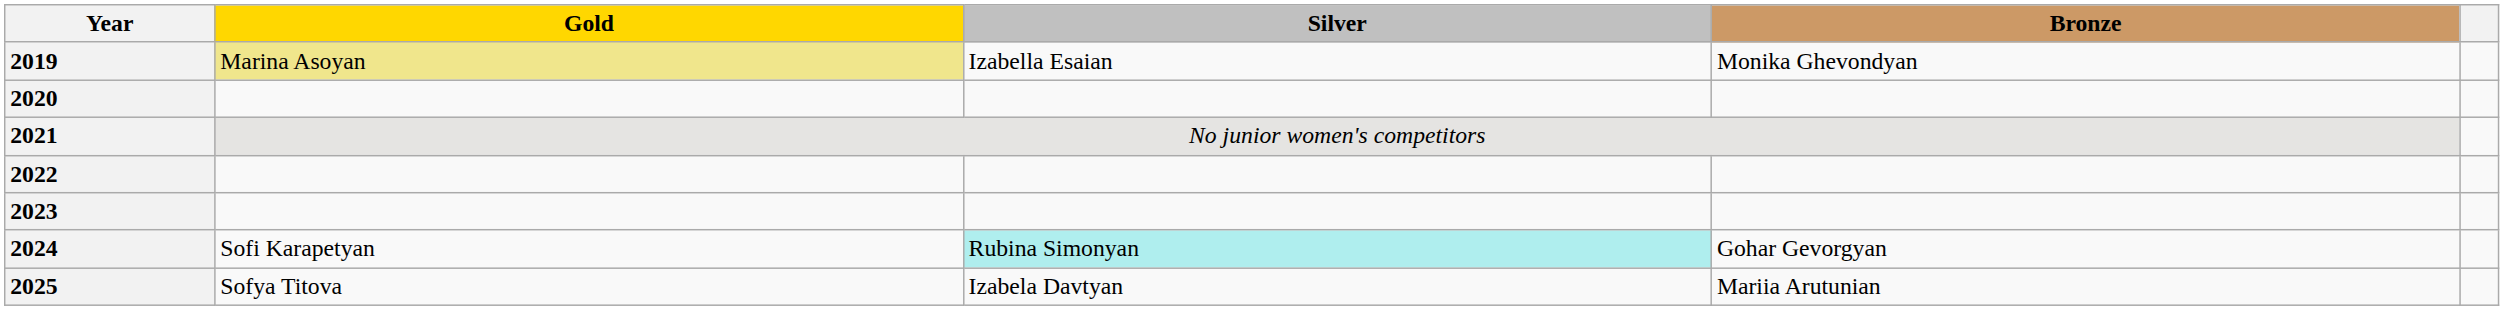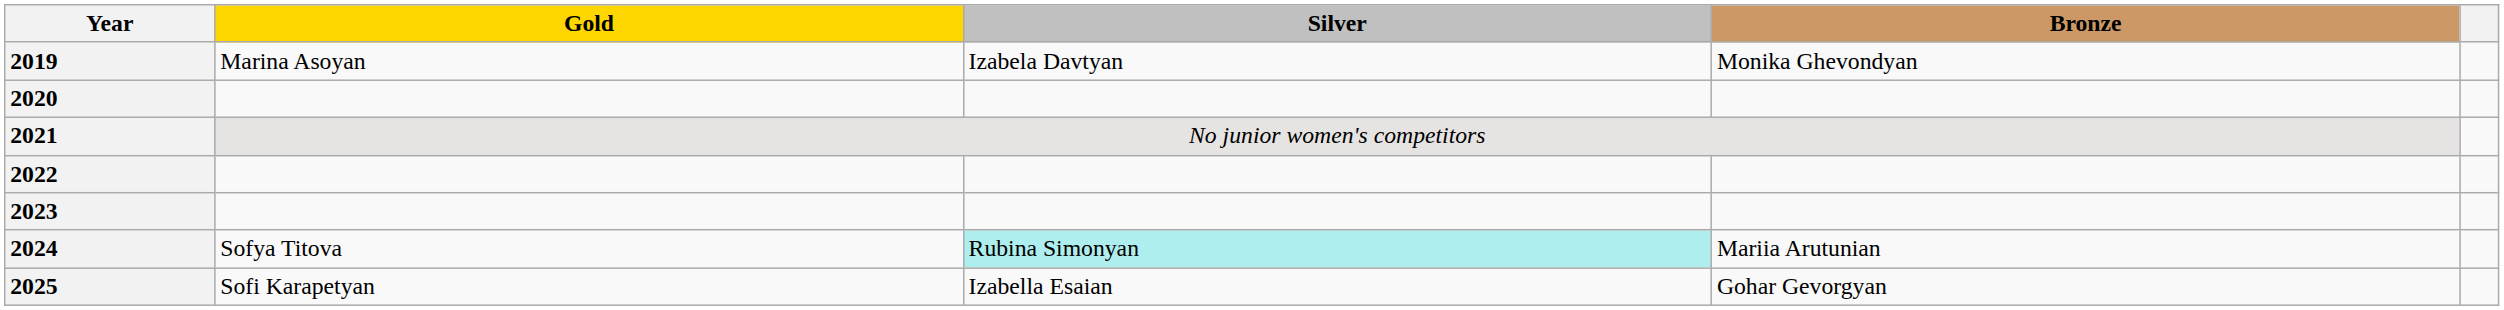 <table class="wikitable unsortable" style="text-align:left; width:85%">
 <tr>
 <th scope="col" style="text-align:center">Year</th>
 <th scope="col" style="text-align:center; width:30%; background:gold">Gold</th>
 <th scope="col" style="text-align:center; width:30%; background:silver">Silver</th>
 <th scope="col" style="text-align:center; width:30%; background:#c96">Bronze</th>
 <th scope="col" style="text-align:center"></th>
 </tr>
 <tr>
 <th scope="row" style="text-align:left">2019</th>
-<td style="background: khaki;">Marina Asoyan</td>
-<td>Izabella Esaian</td>
+<td>Marina Asoyan</td>
+<td>Izabela Davtyan</td>
 <td>Monika Ghevondyan</td>
 <td></td>
 </tr>
 <tr>
 <th style="text-align: left;">2020</th>
 <td align="center"></td>
 <td align="center"></td>
 <td align="center"></td>
 <td></td>
 </tr>
 <tr>
 <th scope="row" style="text-align:left">2021</th>
 <td colspan="3" align="center" bgcolor="e5e4e2"><em>No junior women's competitors</em></td>
 <td></td>
 </tr>
 <tr>
 <th style="text-align: left;">2022</th>
 <td></td>
 <td></td>
 <td></td>
 <td></td>
 </tr>
 <tr>
 <th style="text-align: left;">2023</th>
 <td></td>
 <td></td>
 <td></td>
 <td></td>
 </tr>
 <tr>
 <th scope="row" style="text-align:left">2024</th>
-<td>Sofi Karapetyan</td>
+<td>Sofya Titova</td>
 <td style="background: paleturquoise;">Rubina Simonyan</td>
-<td>Gohar Gevorgyan</td>
+<td>Mariia Arutunian</td>
 <td></td>
 </tr>
 <tr>
 <th scope="row" style="text-align:left">2025</th>
-<td>Sofya Titova</td>
-<td>Izabela Davtyan</td>
-<td>Mariia Arutunian</td>
+<td>Sofi Karapetyan</td>
+<td>Izabella Esaian</td>
+<td>Gohar Gevorgyan</td>
 <td></td>
 </tr>
 </table>
